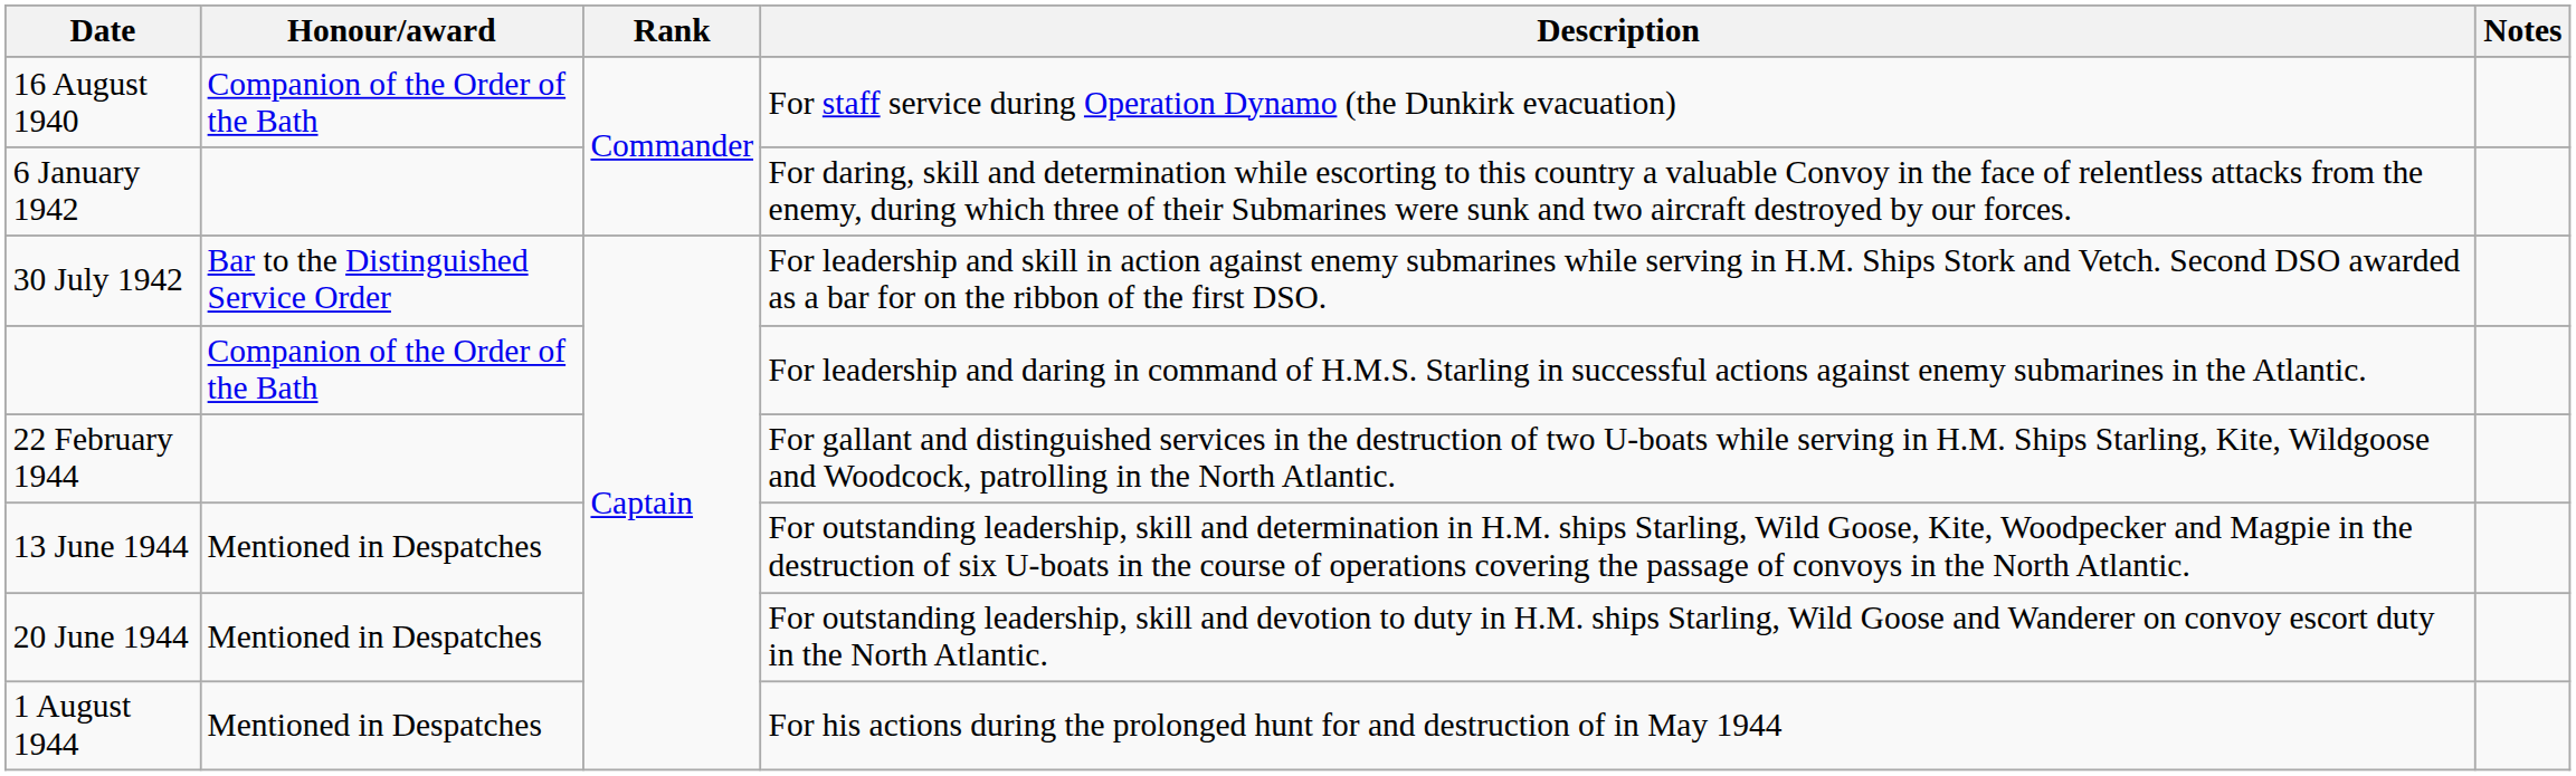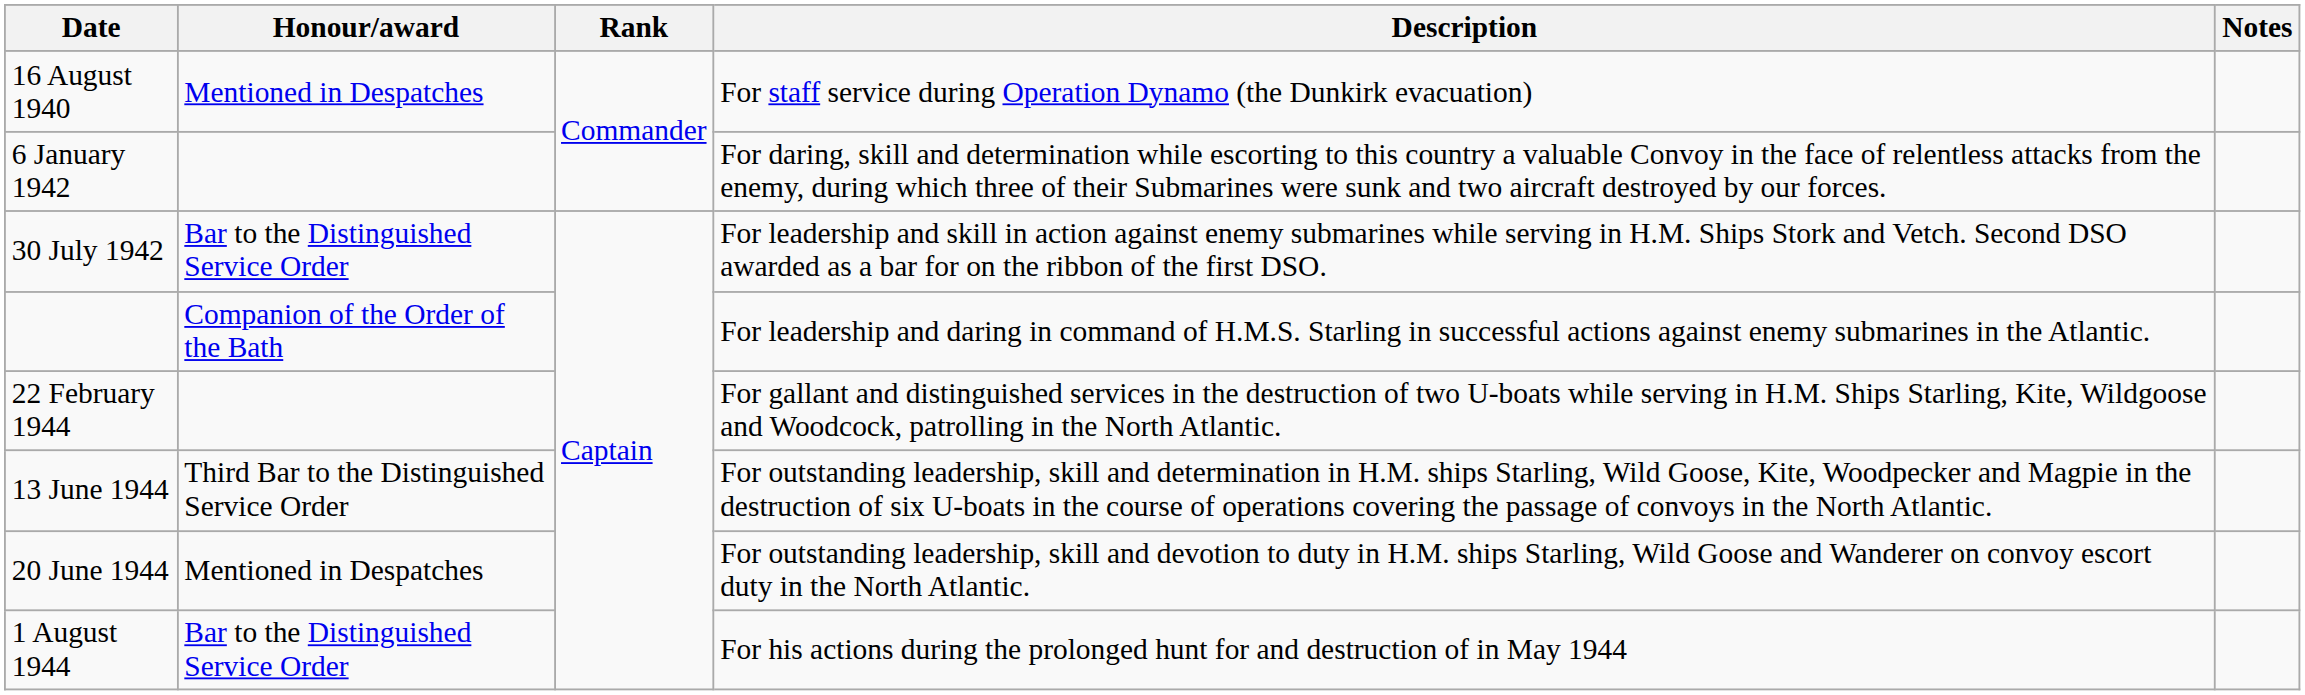 <table class="wikitable" width="auto" style="text-align: left">
 <tr>
 <th>Date</th>
 <th>Honour/award</th>
 <th>Rank</th>
 <th>Description</th>
 <th>Notes</th>
 </tr>
 <tr>
 <td>16 August 1940</td>
-<td><a href='#'>Companion of the Order of the Bath</a></td>
+<td><a href='#'>Mentioned in Despatches</a></td>
 <td rowspan=2><a href='#'>Commander</a></td>
 <td>For <a href='#'>staff</a> service during <a href='#'>Operation Dynamo</a> (the Dunkirk evacuation)</td>
 <td></td>
 </tr>
 <tr>
 <td>6 January 1942</td>
 <td></td>
 <td align=left>For daring, skill and determination while escorting to this country a valuable Convoy in the face of relentless attacks from the enemy, during which three of their Submarines were sunk and two aircraft destroyed by our forces.</td>
 <td></td>
 </tr>
 <tr>
 <td>30 July 1942</td>
 <td><a href='#'>Bar</a> to the <a href='#'>Distinguished Service Order</a></td>
 <td rowspan=6><a href='#'>Captain</a></td>
 <td align=left>For leadership and skill in action against enemy submarines while serving in H.M. Ships Stork and Vetch. Second DSO awarded as a bar for on the ribbon of the first DSO.</td>
 <td></td>
 </tr>
 <tr>
 <td></td>
 <td><a href='#'>Companion of the Order of the Bath</a></td>
 <td align=left>For leadership and daring in command of H.M.S. Starling in successful actions against enemy submarines in the Atlantic.</td>
 <td></td>
 </tr>
 <tr>
 <td>22 February 1944</td>
 <td></td>
 <td align=left>For gallant and distinguished services in the destruction of two U-boats while serving in H.M. Ships Starling, Kite, Wildgoose and Woodcock, patrolling in the North Atlantic.</td>
 <td></td>
 </tr>
 <tr>
 <td>13 June 1944</td>
-<td>Mentioned in Despatches</td>
+<td>Third Bar to the Distinguished Service Order</td>
 <td align=left>For outstanding leadership, skill and determination in H.M. ships Starling, Wild Goose, Kite, Woodpecker and Magpie in the destruction of six U-boats in the course of operations covering the passage of convoys in the North Atlantic.</td>
 <td></td>
 </tr>
 <tr>
 <td>20 June 1944</td>
 <td>Mentioned in Despatches</td>
 <td align=left>For outstanding leadership, skill and devotion to duty in H.M. ships Starling, Wild Goose and Wanderer on convoy escort duty in the North Atlantic.</td>
 <td></td>
 </tr>
 <tr>
 <td>1 August 1944</td>
-<td>Mentioned in Despatches</td>
+<td><a href='#'>Bar</a> to the <a href='#'>Distinguished Service Order</a></td>
 <td>For his actions during the prolonged hunt for and destruction of  in May 1944</td>
 <td></td>
 </tr>
 </table>
